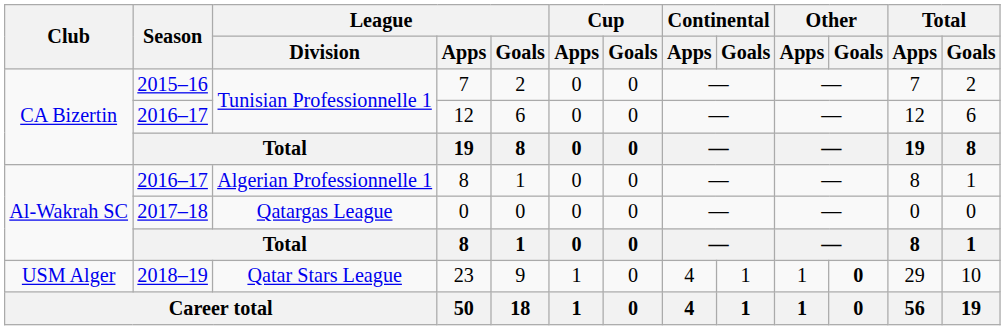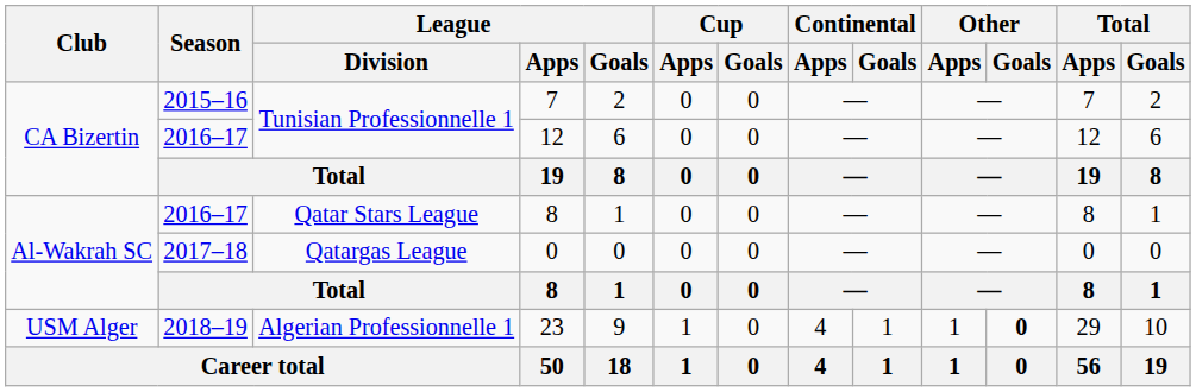 <table class="wikitable" style="text-align:center">
 <tr>
 <th rowspan="2">Club</th>
 <th rowspan="2">Season</th>
 <th colspan="3">League</th>
 <th colspan="2">Cup</th>
 <th colspan="2">Continental</th>
 <th colspan="2">Other</th>
 <th colspan="2">Total</th>
 </tr>
 <tr>
 <th>Division</th>
 <th>Apps</th>
 <th>Goals</th>
 <th>Apps</th>
 <th>Goals</th>
 <th>Apps</th>
 <th>Goals</th>
 <th>Apps</th>
 <th>Goals</th>
 <th>Apps</th>
 <th>Goals</th>
 </tr>
 <tr>
 <td rowspan="3"><a href='#'>CA Bizertin</a></td>
 <td><a href='#'>2015–16</a></td>
 <td rowspan="2"><a href='#'>Tunisian Professionnelle 1</a></td>
 <td>7</td>
 <td>2</td>
 <td>0</td>
 <td>0</td>
 <td colspan="2">—</td>
 <td colspan="2">—</td>
 <td>7</td>
 <td>2</td>
 </tr>
 <tr>
 <td><a href='#'>2016–17</a></td>
 <td>12</td>
 <td>6</td>
 <td>0</td>
 <td>0</td>
 <td colspan="2">—</td>
 <td colspan="2">—</td>
 <td>12</td>
 <td>6</td>
 </tr>
 <tr>
 <th colspan="2">Total</th>
 <th>19</th>
 <th>8</th>
 <th>0</th>
 <th>0</th>
 <th colspan="2">—</th>
 <th colspan="2">—</th>
 <th>19</th>
 <th>8</th>
 </tr>
 <tr>
 <td rowspan="3"><a href='#'>Al-Wakrah SC</a></td>
 <td><a href='#'>2016–17</a></td>
-<td><a href='#'>Algerian Professionnelle 1</a></td>
+<td><a href='#'>Qatar Stars League</a></td>
 <td>8</td>
 <td>1</td>
 <td>0</td>
 <td>0</td>
 <td colspan="2">—</td>
 <td colspan="2">—</td>
 <td>8</td>
 <td>1</td>
 </tr>
 <tr>
 <td><a href='#'>2017–18</a></td>
 <td><a href='#'>Qatargas League</a></td>
 <td>0</td>
 <td>0</td>
 <td>0</td>
 <td>0</td>
 <td colspan="2">—</td>
 <td colspan="2">—</td>
 <td>0</td>
 <td>0</td>
 </tr>
 <tr>
 <th colspan="2">Total</th>
 <th>8</th>
 <th>1</th>
 <th>0</th>
 <th>0</th>
 <th colspan="2">—</th>
 <th colspan="2">—</th>
 <th>8</th>
 <th>1</th>
 </tr>
 <tr>
 <td><a href='#'>USM Alger</a></td>
 <td><a href='#'>2018–19</a></td>
-<td><a href='#'>Qatar Stars League</a></td>
+<td><a href='#'>Algerian Professionnelle 1</a></td>
 <td>23</td>
 <td>9</td>
 <td>1</td>
 <td>0</td>
 <td>4</td>
 <td>1</td>
 <td>1</td>
 <td><strong>0</strong></td>
 <td>29</td>
 <td>10</td>
 </tr>
 <tr>
 <th colspan="3">Career total</th>
 <th>50</th>
 <th>18</th>
 <th>1</th>
 <th>0</th>
 <th>4</th>
 <th>1</th>
 <th>1</th>
 <th>0</th>
 <th>56</th>
 <th>19</th>
 </tr>
 </table>
